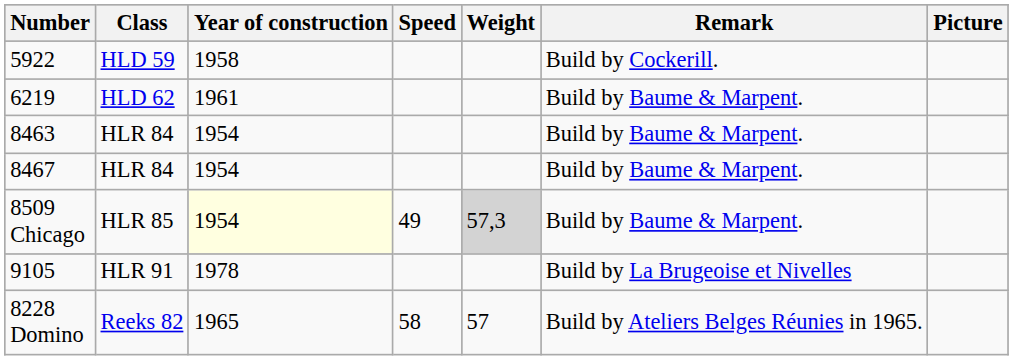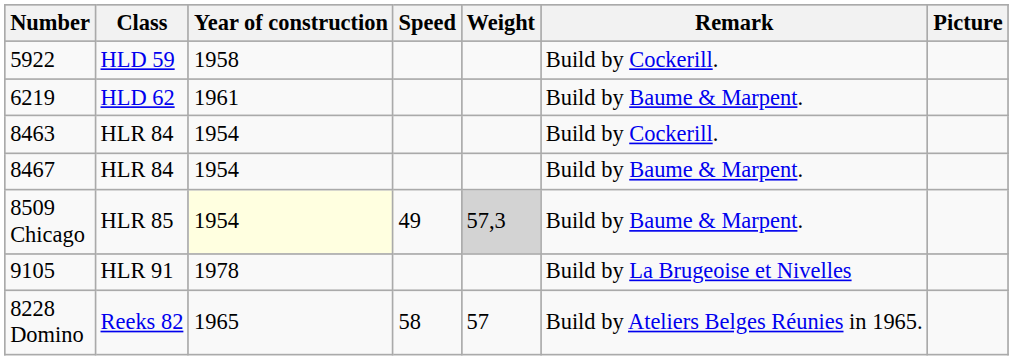 <table class="wikitable vatop" style="font-size:85%;">
 <tr style="background-color:#eeeeee">
 <th>Number</th>
 <th>Class</th>
 <th>Year of construction</th>
 <th>Speed</th>
 <th>Weight</th>
 <th class="unsortable">Remark</th>
 <th class="unsortable">Picture</th>
 </tr>
 <tr>
 <td>5922</td>
 <td><a href='#'>HLD 59</a></td>
 <td>1958</td>
 <td></td>
 <td></td>
 <td>Build by <a href='#'>Cockerill</a>.</td>
 <td></td>
 </tr>
 <tr>
 <td>6219</td>
 <td><a href='#'>HLD 62</a></td>
 <td>1961</td>
 <td></td>
 <td></td>
 <td>Build by <a href='#'>Baume & Marpent</a>.</td>
 <td></td>
 </tr>
 <tr>
 <td>8463</td>
 <td>HLR 84</td>
 <td>1954</td>
 <td></td>
 <td></td>
-<td>Build by <a href='#'>Baume & Marpent</a>.</td>
+<td>Build by <a href='#'>Cockerill</a>.</td>
 <td></td>
 </tr>
 <tr>
 <td>8467</td>
 <td>HLR 84</td>
 <td>1954</td>
 <td></td>
 <td></td>
 <td>Build by <a href='#'>Baume & Marpent</a>.</td>
 <td></td>
 </tr>
 <tr>
 <td>8509<br>Chicago</td>
 <td>HLR 85</td>
 <td style="background: lightyellow;">1954</td>
 <td>49</td>
 <td style="background: lightgrey;">57,3</td>
 <td>Build by <a href='#'>Baume & Marpent</a>.</td>
 <td></td>
 </tr>
 <tr>
 <td>9105</td>
 <td>HLR 91</td>
 <td>1978</td>
 <td></td>
 <td></td>
 <td>Build by <a href='#'>La Brugeoise et Nivelles</a></td>
 <td></td>
 </tr>
 <tr>
 <td>8228<br>Domino</td>
 <td><a href='#'>Reeks 82</a></td>
 <td>1965</td>
 <td>58</td>
 <td>57</td>
 <td>Build by <a href='#'>Ateliers Belges Réunies</a> in 1965.</td>
 <td></td>
 </tr>
 </table>
